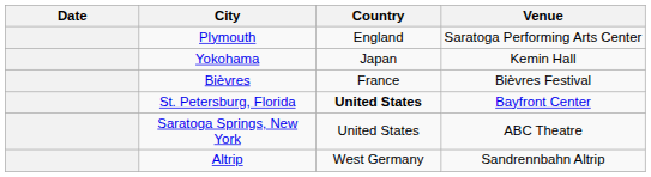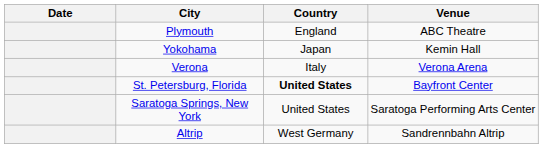 <table class="wikitable plainrowheaders" style="text-align:center;">
 <tr>
 <th scope="col" style="width:150px;">Date</th>
 <th scope="col" style="width:200px;">City</th>
 <th scope="col" style="width:140px;">Country</th>
 <th scope="col">Venue</th>
 </tr>
 <tr>
 <th scope="row"></th>
 <td><a href='#'>Plymouth</a></td>
 <td>England</td>
-<td>Saratoga Performing Arts Center</td>
+<td>ABC Theatre</td>
 </tr>
 <tr>
 <th scope="row"></th>
 <td><a href='#'>Yokohama</a></td>
 <td>Japan</td>
 <td>Kemin Hall</td>
 </tr>
 <tr>
 <th scope="row"></th>
-<td><a href='#'>Bièvres</a></td>
-<td>France</td>
-<td>Bièvres Festival</td>
+<td><a href='#'>Verona</a></td>
+<td>Italy</td>
+<td><a href='#'>Verona Arena</a></td>
 </tr>
 <tr>
 <th scope="row"></th>
 <td><a href='#'>St. Petersburg, Florida</a></td>
 <td><strong>United States</strong></td>
 <td><a href='#'>Bayfront Center</a></td>
 </tr>
 <tr>
 <th scope="row"></th>
 <td><a href='#'>Saratoga Springs, New York</a></td>
 <td>United States</td>
-<td>ABC Theatre</td>
+<td>Saratoga Performing Arts Center</td>
 </tr>
 <tr>
 <th scope="row"></th>
 <td><a href='#'>Altrip</a></td>
 <td>West Germany</td>
 <td>Sandrennbahn Altrip</td>
 </tr>
 </table>
